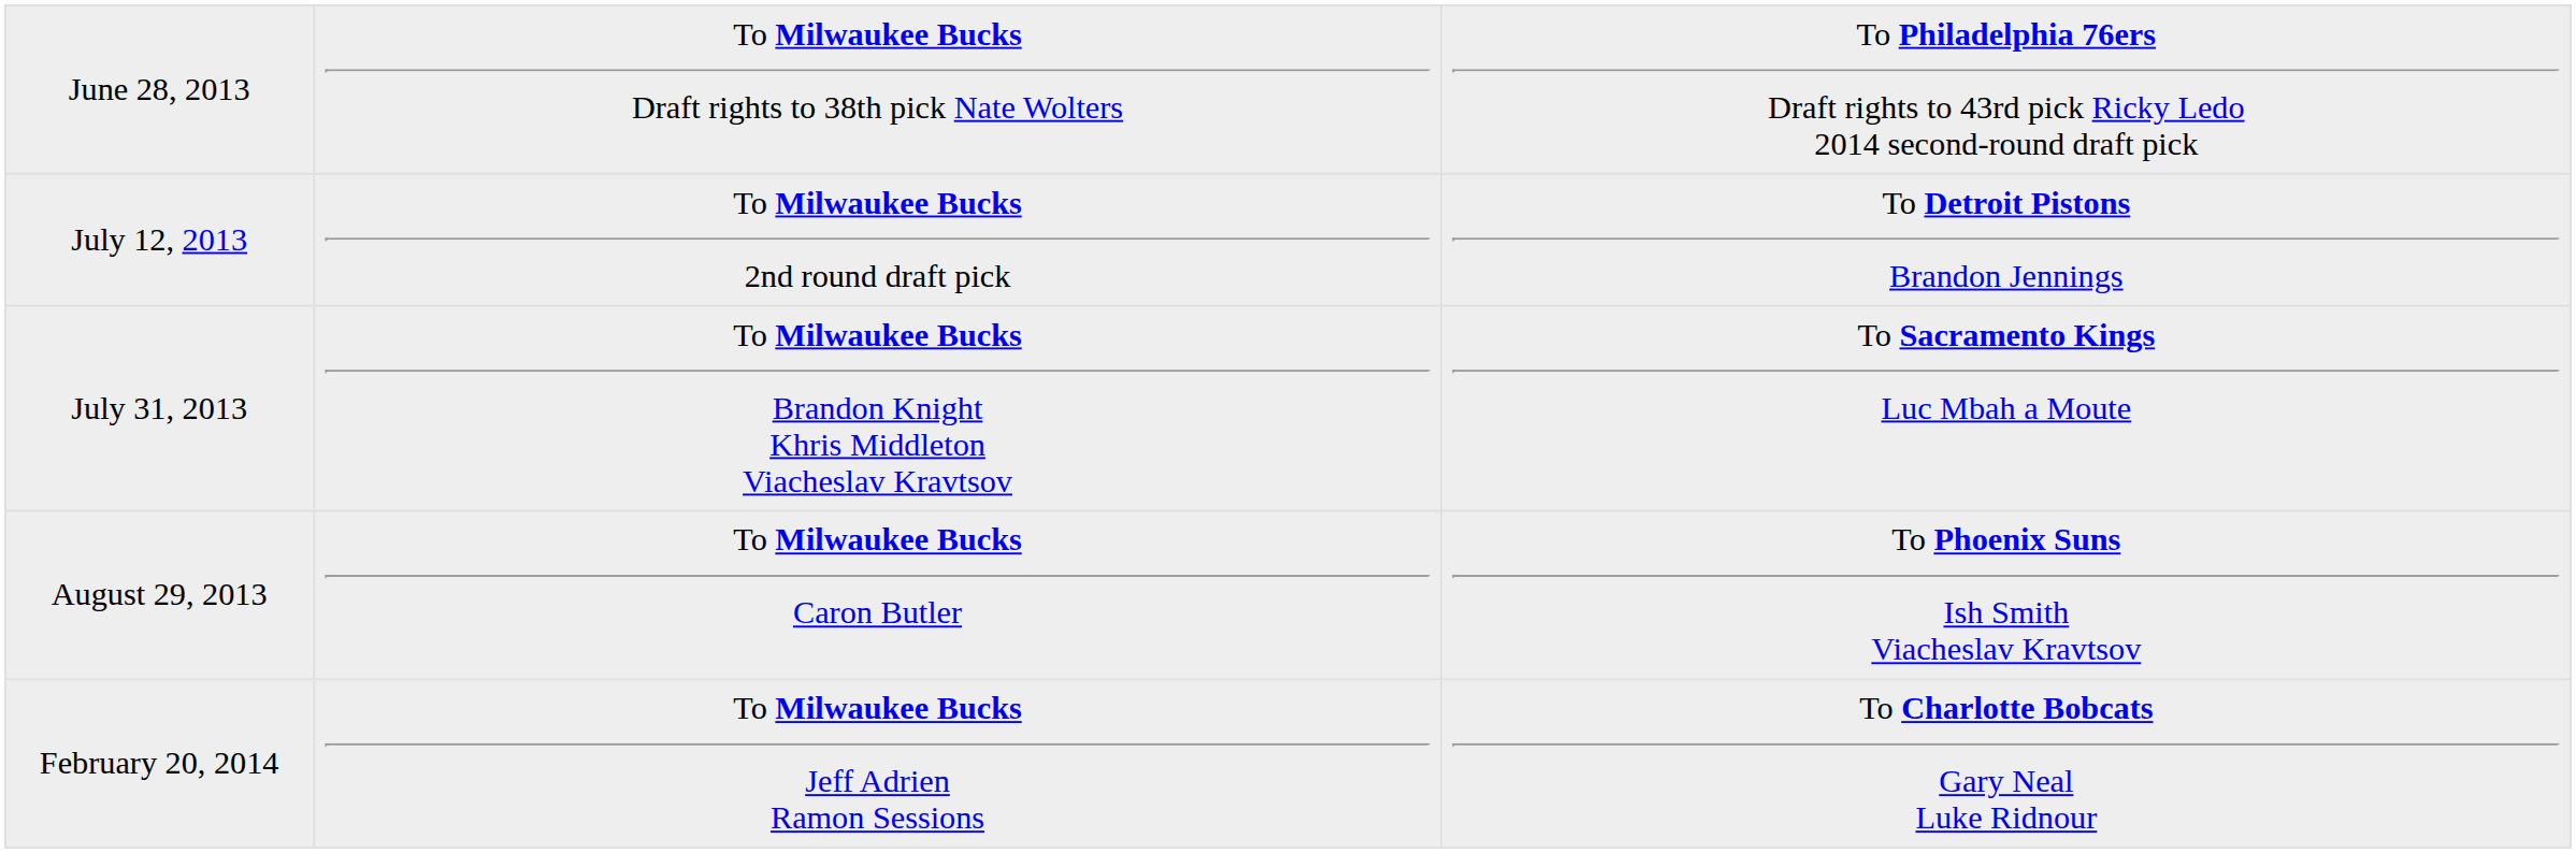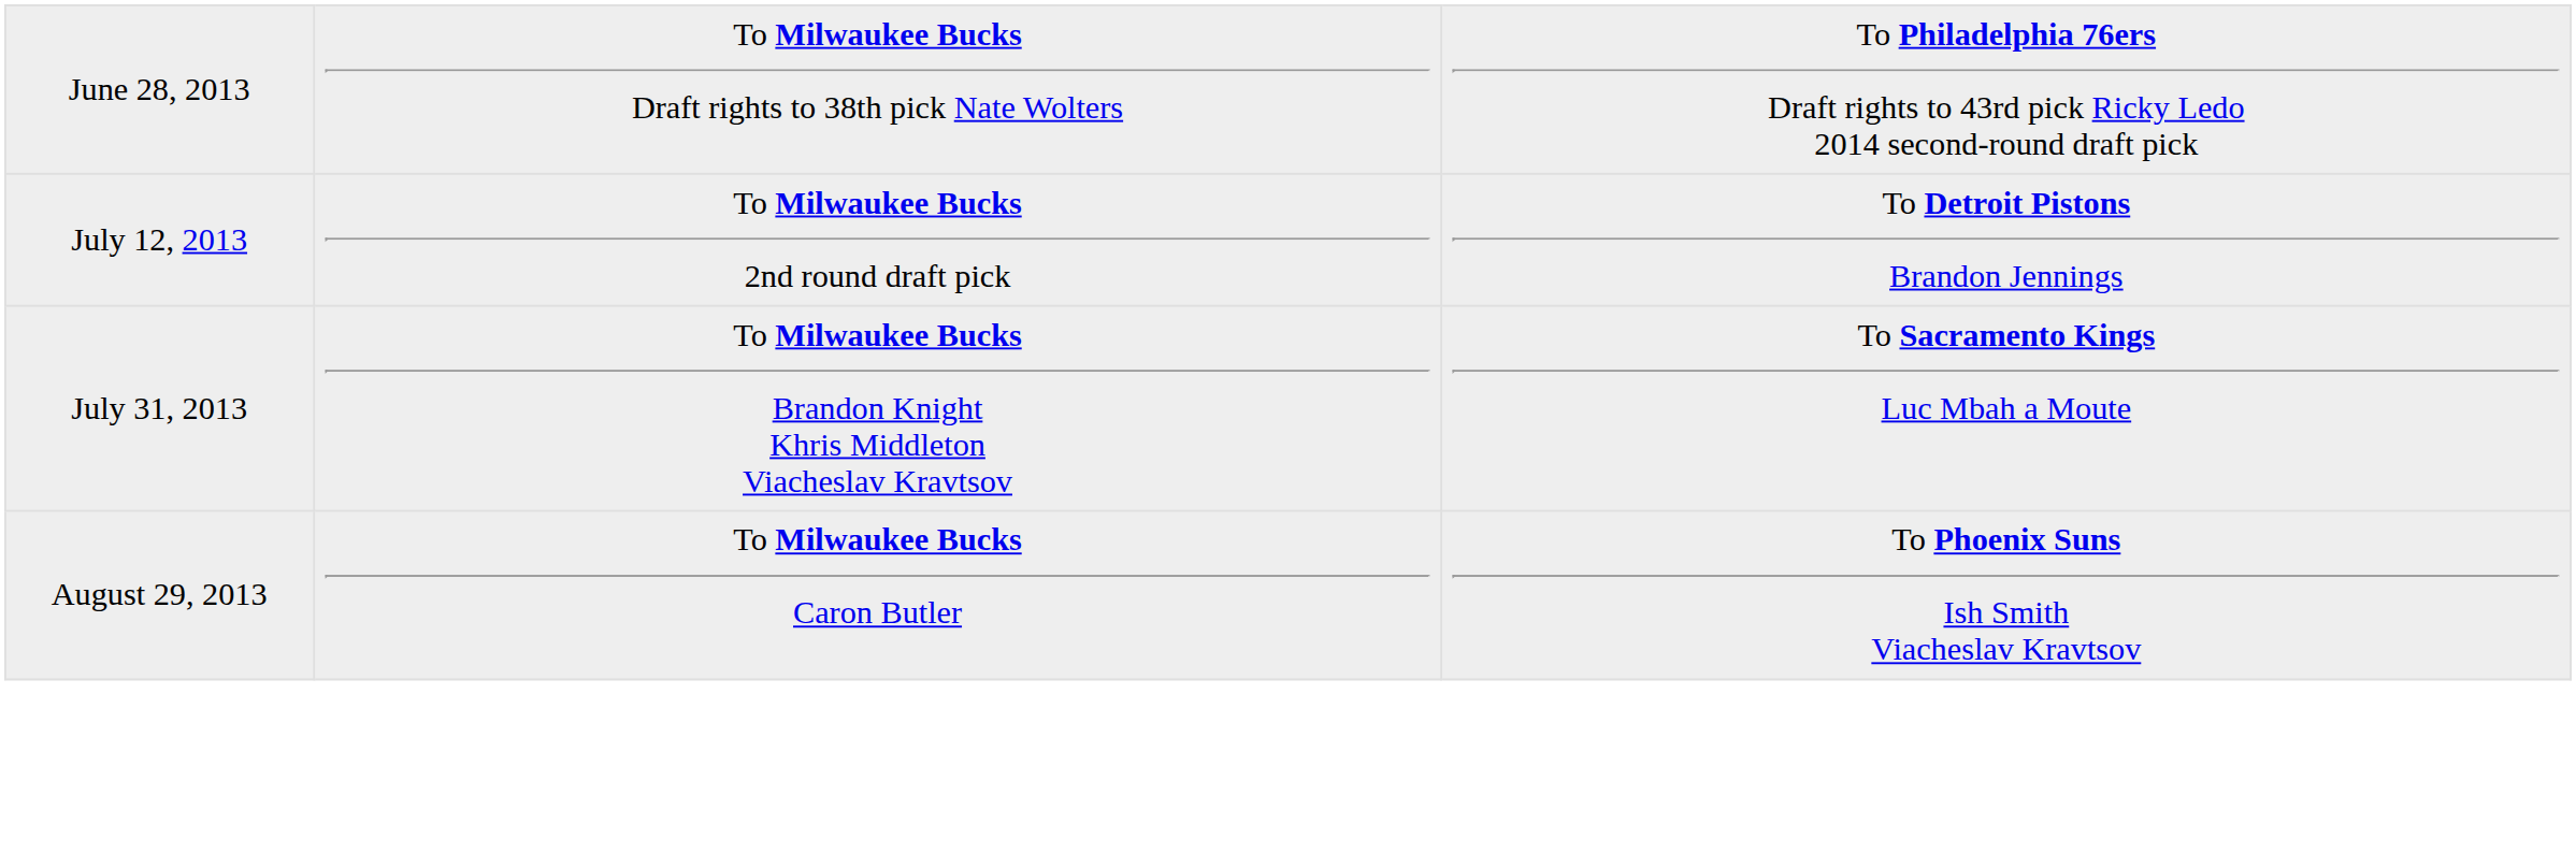 <table border=1 style="border-collapse:collapse; text-align: center; width: 100%" bordercolor="#DFDFDF"  cellpadding="5">
 <tr bgcolor="eeeeee">
 <td style="width:12%">June 28, 2013</td>
 <td style="width:44%" valign="top">To <strong><a href='#'>Milwaukee Bucks</a></strong><hr>Draft rights to 38th pick <a href='#'>Nate Wolters</a></td>
 <td style="width:44%" valign="top">To <strong><a href='#'>Philadelphia 76ers</a></strong><hr>Draft rights to 43rd pick <a href='#'>Ricky Ledo</a><br>2014 second-round draft pick</td>
 </tr>
 <tr bgcolor="eeeeee">
 <td style="width:12%">July 12, <a href='#'>2013</a></td>
 <td style="width:44; vertical-align:top;">To <strong><a href='#'>Milwaukee Bucks</a></strong><hr>2nd round draft pick</td>
 <td style="width:44%" valign="top">To <strong><a href='#'>Detroit Pistons</a></strong><hr><a href='#'>Brandon Jennings</a></td>
 </tr>
 <tr bgcolor="eeeeee">
 <td style="width:12%">July 31, 2013</td>
 <td style="width:44%" valign="top">To <strong><a href='#'>Milwaukee Bucks</a></strong><hr><a href='#'>Brandon Knight</a><br><a href='#'>Khris Middleton</a><br><a href='#'>Viacheslav Kravtsov</a></td>
 <td style="width:44; vertical-align:top;">To <strong><a href='#'>Sacramento Kings</a></strong><hr><a href='#'>Luc Mbah a Moute</a></td>
 </tr>
 <tr bgcolor="eeeeee">
 <td style="width:12%">August 29, 2013</td>
 <td style="width:44%" valign="top">To <strong><a href='#'>Milwaukee Bucks</a></strong><hr><a href='#'>Caron Butler</a></td>
 <td style="width:44%" valign="top">To <strong><a href='#'>Phoenix Suns</a></strong><hr><a href='#'>Ish Smith</a><br><a href='#'>Viacheslav Kravtsov</a></td>
 </tr>
-<tr bgcolor="eeeeee">
-<td style="width:12%">February 20, 2014</td>
-<td style="width:44%" valign="top">To <strong><a href='#'>Milwaukee Bucks</a></strong><hr><a href='#'>Jeff Adrien</a><br><a href='#'>Ramon Sessions</a></td>
-<td style="width:44%" valign="top">To <strong><a href='#'>Charlotte Bobcats</a></strong><hr><a href='#'>Gary Neal</a><br><a href='#'>Luke Ridnour</a></td>
-</tr>
 </table>
